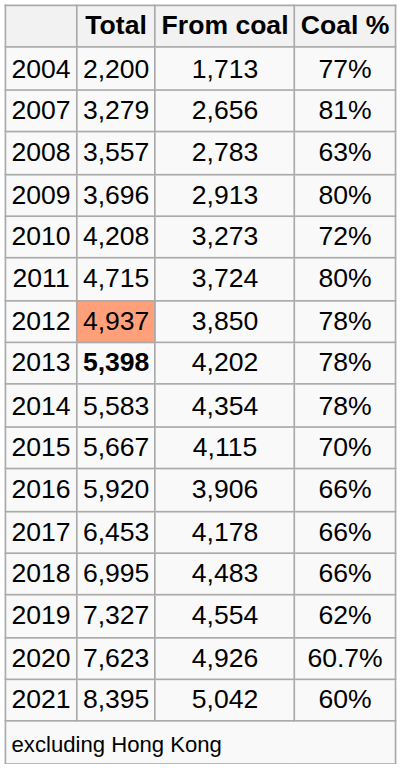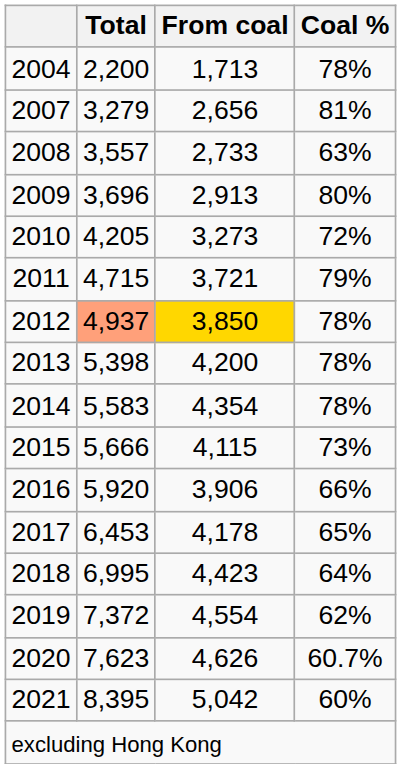 <table class="wikitable" style="float:left;margin-left:10px;text-align:center">
 <tr>
 <th></th>
 <th>Total</th>
 <th>From coal</th>
 <th>Coal %</th>
 </tr>
 <tr>
 <td>2004</td>
 <td>2,200</td>
 <td>1,713</td>
-<td>77%</td>
+<td>78%</td>
 </tr>
 <tr>
 <td>2007</td>
 <td>3,279</td>
 <td>2,656</td>
 <td>81%</td>
 </tr>
 <tr>
 <td>2008</td>
 <td>3,557</td>
-<td>2,783</td>
+<td>2,733</td>
 <td>63%</td>
 </tr>
 <tr>
 <td>2009</td>
 <td>3,696</td>
 <td>2,913</td>
 <td>80%</td>
 </tr>
 <tr>
 <td>2010</td>
-<td>4,208</td>
+<td>4,205</td>
 <td>3,273</td>
 <td>72%</td>
 </tr>
 <tr>
 <td>2011</td>
 <td>4,715</td>
-<td>3,724</td>
-<td>80%</td>
+<td>3,721</td>
+<td>79%</td>
 </tr>
 <tr>
 <td>2012</td>
 <td style="background: lightsalmon;">4,937</td>
-<td>3,850</td>
+<td style="background: gold;">3,850</td>
 <td>78%</td>
 </tr>
 <tr>
 <td>2013</td>
-<td><strong>5,398</strong></td>
-<td>4,202</td>
+<td>5,398</td>
+<td>4,200</td>
 <td>78%</td>
 </tr>
 <tr>
 <td>2014</td>
 <td>5,583</td>
 <td>4,354</td>
 <td>78%</td>
 </tr>
 <tr>
 <td>2015</td>
-<td>5,667</td>
+<td>5,666</td>
 <td>4,115</td>
-<td>70%</td>
+<td>73%</td>
 </tr>
 <tr>
 <td>2016</td>
 <td>5,920</td>
 <td>3,906</td>
 <td>66%</td>
 </tr>
 <tr>
 <td>2017</td>
 <td>6,453</td>
 <td>4,178</td>
-<td>66%</td>
+<td>65%</td>
 </tr>
 <tr>
 <td>2018</td>
 <td>6,995</td>
-<td>4,483</td>
-<td>66%</td>
+<td>4,423</td>
+<td>64%</td>
 </tr>
 <tr>
 <td>2019</td>
-<td>7,327</td>
+<td>7,372</td>
 <td>4,554</td>
 <td>62%</td>
 </tr>
 <tr>
 <td>2020</td>
 <td>7,623</td>
-<td>4,926</td>
+<td>4,626</td>
 <td>60.7%</td>
 </tr>
 <tr>
 <td>2021</td>
 <td>8,395</td>
 <td>5,042</td>
 <td>60%</td>
 </tr>
 <tr>
 <td style="text-align:left;" colspan="4"><small>excluding Hong Kong</small></td>
 </tr>
 </table>
